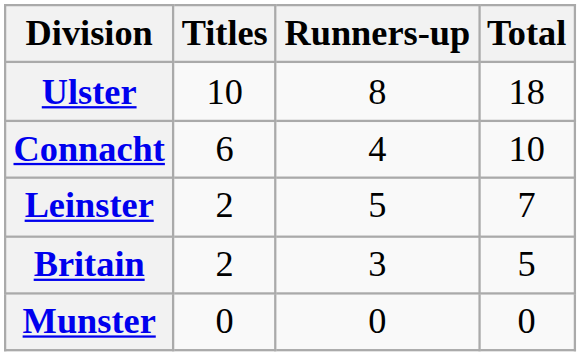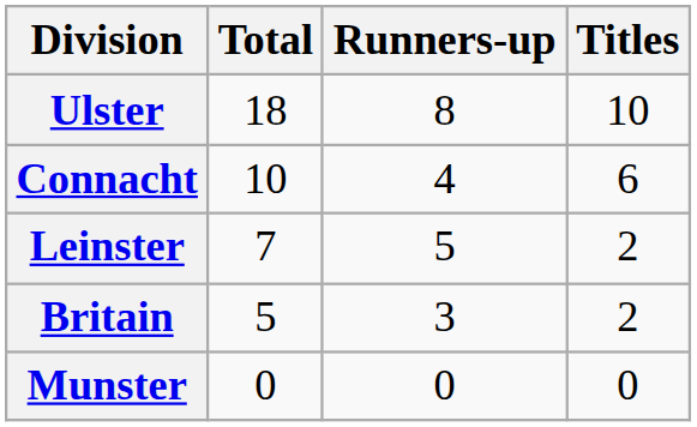 <table class="wikitable plainrowheaders sortable">
 <tr>
 <th scope="col">Division</th>
+<th>Total</th>
+<th>Runners-up</th>
 <th scope="col">Titles</th>
-<th>Runners-up</th>
-<th>Total</th>
 </tr>
 <tr align="center">
 <th scope="row"> <a href='#'>Ulster</a></th>
+<td>18</td>
+<td>8</td>
 <td>10</td>
-<td>8</td>
-<td>18</td>
 </tr>
 <tr align="center">
 <th scope="row"> <a href='#'>Connacht</a></th>
+<td>10</td>
+<td>4</td>
 <td>6</td>
-<td>4</td>
-<td>10</td>
 </tr>
 <tr align="center">
 <th scope="row"> <a href='#'>Leinster</a></th>
+<td>7</td>
+<td>5</td>
 <td>2</td>
-<td>5</td>
-<td>7</td>
 </tr>
 <tr align="center">
 <th scope="row"> <a href='#'>Britain</a></th>
+<td>5</td>
+<td>3</td>
 <td>2</td>
-<td>3</td>
-<td>5</td>
 </tr>
 <tr align="center">
 <th scope="row"> <a href='#'>Munster</a></th>
 <td>0</td>
 <td>0</td>
 <td>0</td>
 </tr>
 </table>
